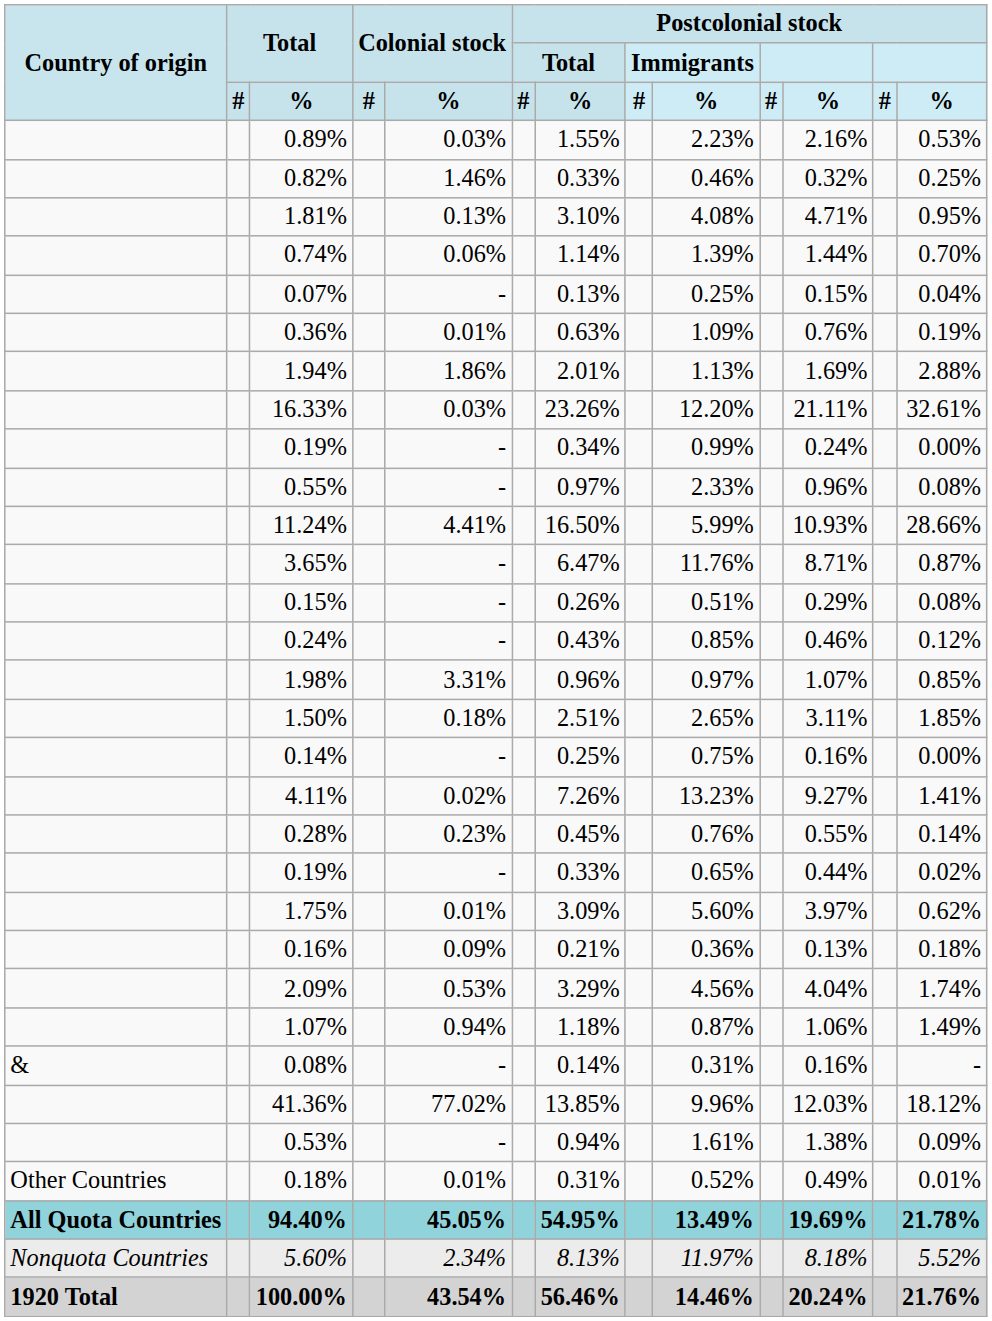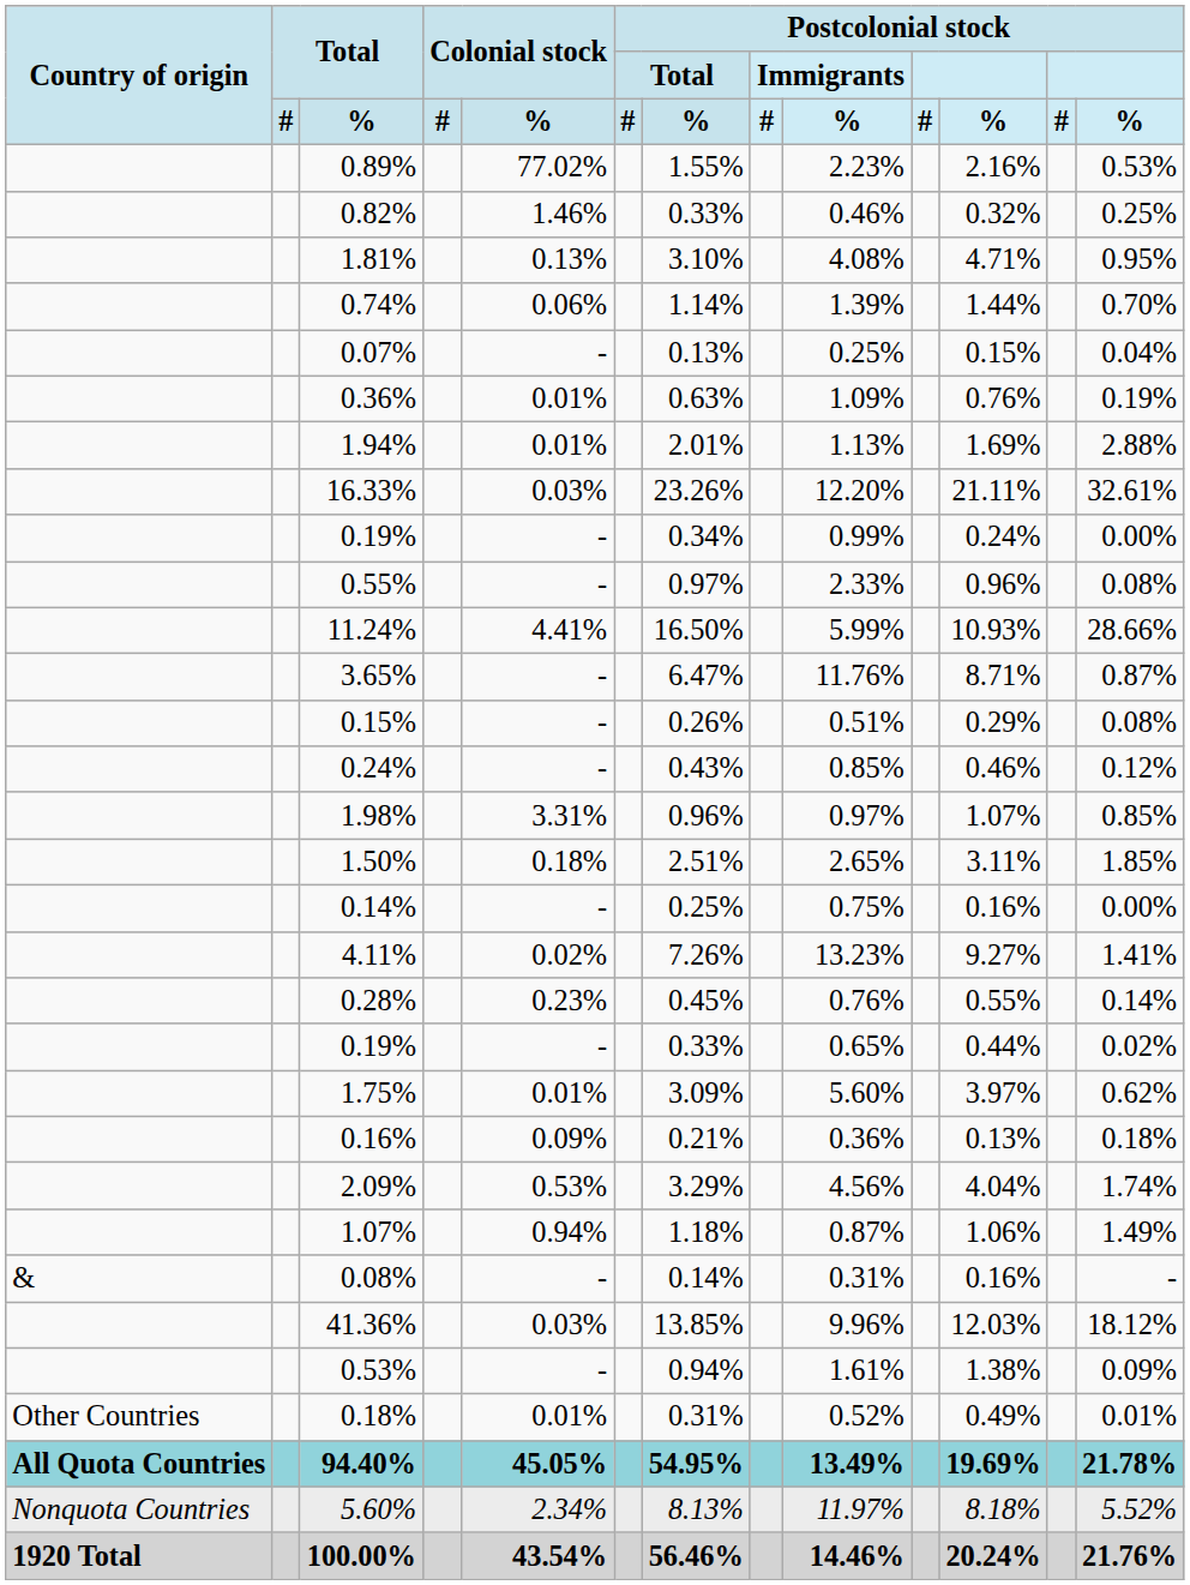 <table class="wikitable sortable">
 <tr>
 <th colspan=1 rowspan=3 style="text-align:center; background-color:#C8E5EE;"><strong>Country of origin</strong></th>
 <th rowspan="2"  colspan=2 style="text-align:center; background-color:#C6E3EC;"><strong>Total</strong></th>
 <th rowspan="2"  colspan=2 style="text-align:center; background-color:#C6E3EC;"><strong>Colonial stock</strong></th>
 <th rowspan="1"  colspan=8 style="text-align:center; background-color:#C6E3EC;"><strong>Postcolonial stock</strong></th>
 </tr>
 <tr>
 <th rowspan="1"  colspan=2 style="text-align:center; background-color:#C6E3EC;"><strong>Total</strong></th>
 <th rowspan="1"  colspan=2 style="text-align:center; background-color:#CEECF6;"><strong>Immigrants</strong></th>
 <th rowspan="1"  colspan=2 style="text-align:center; background-color:#CEECF6;"><strong></strong></th>
 <th rowspan="1"  colspan=2 style="text-align:center; background-color:#CEECF6;"><strong></strong></th>
 </tr>
 <tr>
 <th style="text-align:center; background-color:#C6E3EC;">#</th>
 <th style="text-align:center; background-color:#C6E3EC;">%</th>
 <th style="text-align:center; background-color:#C6E3EC;">#</th>
 <th style="text-align:center; background-color:#C6E3EC;">%</th>
 <th style="text-align:center; background-color:#C6E3EC;">#</th>
 <th style="text-align:center; background-color:#C6E3EC;">%</th>
 <th style="text-align:center; background-color:#CEECF6;">#</th>
 <th style="text-align:center; background-color:#CEECF6;">%</th>
 <th style="text-align:center; background-color:#CEECF6;">#</th>
 <th style="text-align:center; background-color:#CEECF6;">%</th>
 <th style="text-align:center; background-color:#CEECF6;">#</th>
 <th style="text-align:center; background-color:#CEECF6;">%</th>
 </tr>
 <tr>
 <td border = "1"></td>
 <td align="right"></td>
 <td align="right">0.89%</td>
 <td align="right"></td>
-<td align="right">0.03%</td>
+<td align="right">77.02%</td>
 <td align="right"></td>
 <td align="right">1.55%</td>
 <td align="right"></td>
 <td align="right">2.23%</td>
 <td align="right"></td>
 <td align="right">2.16%</td>
 <td align="right"></td>
 <td align="right">0.53%</td>
 </tr>
 <tr>
 <td border = "1"></td>
 <td align="right"></td>
 <td align="right">0.82%</td>
 <td align="right"></td>
 <td align="right">1.46%</td>
 <td align="right"></td>
 <td align="right">0.33%</td>
 <td align="right"></td>
 <td align="right">0.46%</td>
 <td align="right"></td>
 <td align="right">0.32%</td>
 <td align="right"></td>
 <td align="right">0.25%</td>
 </tr>
 <tr>
 <td border = "1"></td>
 <td align="right"></td>
 <td align="right">1.81%</td>
 <td align="right"></td>
 <td align="right">0.13%</td>
 <td align="right"></td>
 <td align="right">3.10%</td>
 <td align="right"></td>
 <td align="right">4.08%</td>
 <td align="right"></td>
 <td align="right">4.71%</td>
 <td align="right"></td>
 <td align="right">0.95%</td>
 </tr>
 <tr>
 <td border = "1"></td>
 <td align="right"></td>
 <td align="right">0.74%</td>
 <td align="right"></td>
 <td align="right">0.06%</td>
 <td align="right"></td>
 <td align="right">1.14%</td>
 <td align="right"></td>
 <td align="right">1.39%</td>
 <td align="right"></td>
 <td align="right">1.44%</td>
 <td align="right"></td>
 <td align="right">0.70%</td>
 </tr>
 <tr>
 <td border = "1"></td>
 <td align="right"></td>
 <td align="right">0.07%</td>
 <td align="right"></td>
 <td align="right">-</td>
 <td align="right"></td>
 <td align="right">0.13%</td>
 <td align="right"></td>
 <td align="right">0.25%</td>
 <td align="right"></td>
 <td align="right">0.15%</td>
 <td align="right"></td>
 <td align="right">0.04%</td>
 </tr>
 <tr>
 <td border = "1"></td>
 <td align="right"></td>
 <td align="right">0.36%</td>
 <td align="right"></td>
 <td align="right">0.01%</td>
 <td align="right"></td>
 <td align="right">0.63%</td>
 <td align="right"></td>
 <td align="right">1.09%</td>
 <td align="right"></td>
 <td align="right">0.76%</td>
 <td align="right"></td>
 <td align="right">0.19%</td>
 </tr>
 <tr>
 <td border = "1"></td>
 <td align="right"></td>
 <td align="right">1.94%</td>
 <td align="right"></td>
-<td align="right">1.86%</td>
+<td align="right">0.01%</td>
 <td align="right"></td>
 <td align="right">2.01%</td>
 <td align="right"></td>
 <td align="right">1.13%</td>
 <td align="right"></td>
 <td align="right">1.69%</td>
 <td align="right"></td>
 <td align="right">2.88%</td>
 </tr>
 <tr>
 <td border = "1"></td>
 <td align="right"></td>
 <td align="right">16.33%</td>
 <td align="right"></td>
 <td align="right">0.03%</td>
 <td align="right"></td>
 <td align="right">23.26%</td>
 <td align="right"></td>
 <td align="right">12.20%</td>
 <td align="right"></td>
 <td align="right">21.11%</td>
 <td align="right"></td>
 <td align="right">32.61%</td>
 </tr>
 <tr>
 <td border = "1"></td>
 <td align="right"></td>
 <td align="right">0.19%</td>
 <td align="right"></td>
 <td align="right">-</td>
 <td align="right"></td>
 <td align="right">0.34%</td>
 <td align="right"></td>
 <td align="right">0.99%</td>
 <td align="right"></td>
 <td align="right">0.24%</td>
 <td align="right"></td>
 <td align="right">0.00%</td>
 </tr>
 <tr>
 <td border = "1"></td>
 <td align="right"></td>
 <td align="right">0.55%</td>
 <td align="right"></td>
 <td align="right">-</td>
 <td align="right"></td>
 <td align="right">0.97%</td>
 <td align="right"></td>
 <td align="right">2.33%</td>
 <td align="right"></td>
 <td align="right">0.96%</td>
 <td align="right"></td>
 <td align="right">0.08%</td>
 </tr>
 <tr>
 <td border = "1"></td>
 <td align="right"></td>
 <td align="right">11.24%</td>
 <td align="right"></td>
 <td align="right">4.41%</td>
 <td align="right"></td>
 <td align="right">16.50%</td>
 <td align="right"></td>
 <td align="right">5.99%</td>
 <td align="right"></td>
 <td align="right">10.93%</td>
 <td align="right"></td>
 <td align="right">28.66%</td>
 </tr>
 <tr>
 <td border = "1"></td>
 <td align="right"></td>
 <td align="right">3.65%</td>
 <td align="right"></td>
 <td align="right">-</td>
 <td align="right"></td>
 <td align="right">6.47%</td>
 <td align="right"></td>
 <td align="right">11.76%</td>
 <td align="right"></td>
 <td align="right">8.71%</td>
 <td align="right"></td>
 <td align="right">0.87%</td>
 </tr>
 <tr>
 <td border = "1"></td>
 <td align="right"></td>
 <td align="right">0.15%</td>
 <td align="right"></td>
 <td align="right">-</td>
 <td align="right"></td>
 <td align="right">0.26%</td>
 <td align="right"></td>
 <td align="right">0.51%</td>
 <td align="right"></td>
 <td align="right">0.29%</td>
 <td align="right"></td>
 <td align="right">0.08%</td>
 </tr>
 <tr>
 <td border = "1"></td>
 <td align="right"></td>
 <td align="right">0.24%</td>
 <td align="right"></td>
 <td align="right">-</td>
 <td align="right"></td>
 <td align="right">0.43%</td>
 <td align="right"></td>
 <td align="right">0.85%</td>
 <td align="right"></td>
 <td align="right">0.46%</td>
 <td align="right"></td>
 <td align="right">0.12%</td>
 </tr>
 <tr>
 <td border = "1"></td>
 <td align="right"></td>
 <td align="right">1.98%</td>
 <td align="right"></td>
 <td align="right">3.31%</td>
 <td align="right"></td>
 <td align="right">0.96%</td>
 <td align="right"></td>
 <td align="right">0.97%</td>
 <td align="right"></td>
 <td align="right">1.07%</td>
 <td align="right"></td>
 <td align="right">0.85%</td>
 </tr>
 <tr>
 <td border = "1"></td>
 <td align="right"></td>
 <td align="right">1.50%</td>
 <td align="right"></td>
 <td align="right">0.18%</td>
 <td align="right"></td>
 <td align="right">2.51%</td>
 <td align="right"></td>
 <td align="right">2.65%</td>
 <td align="right"></td>
 <td align="right">3.11%</td>
 <td align="right"></td>
 <td align="right">1.85%</td>
 </tr>
 <tr>
 <td border="1"></td>
 <td align="right"></td>
 <td align="right">0.14%</td>
 <td align="right"></td>
 <td align="right">-</td>
 <td align="right"></td>
 <td align="right">0.25%</td>
 <td align="right"></td>
 <td align="right">0.75%</td>
 <td align="right"></td>
 <td align="right">0.16%</td>
 <td align="right"></td>
 <td align="right">0.00%</td>
 </tr>
 <tr>
 <td border="1"></td>
 <td align="right"></td>
 <td align="right">4.11%</td>
 <td align="right"></td>
 <td align="right">0.02%</td>
 <td align="right"></td>
 <td align="right">7.26%</td>
 <td align="right"></td>
 <td align="right">13.23%</td>
 <td align="right"></td>
 <td align="right">9.27%</td>
 <td align="right"></td>
 <td align="right">1.41%</td>
 </tr>
 <tr>
 <td border="1"></td>
 <td align="right"></td>
 <td align="right">0.28%</td>
 <td align="right"></td>
 <td align="right">0.23%</td>
 <td align="right"></td>
 <td align="right">0.45%</td>
 <td align="right"></td>
 <td align="right">0.76%</td>
 <td align="right"></td>
 <td align="right">0.55%</td>
 <td align="right"></td>
 <td align="right">0.14%</td>
 </tr>
 <tr>
 <td border="1"></td>
 <td align="right"></td>
 <td align="right">0.19%</td>
 <td align="right"></td>
 <td align="right">-</td>
 <td align="right"></td>
 <td align="right">0.33%</td>
 <td align="right"></td>
 <td align="right">0.65%</td>
 <td align="right"></td>
 <td align="right">0.44%</td>
 <td align="right"></td>
 <td align="right">0.02%</td>
 </tr>
 <tr>
 <td border="1"></td>
 <td align="right"></td>
 <td align="right">1.75%</td>
 <td align="right"></td>
 <td align="right">0.01%</td>
 <td align="right"></td>
 <td align="right">3.09%</td>
 <td align="right"></td>
 <td align="right">5.60%</td>
 <td align="right"></td>
 <td align="right">3.97%</td>
 <td align="right"></td>
 <td align="right">0.62%</td>
 </tr>
 <tr>
 <td border="1"></td>
 <td align="right"></td>
 <td align="right">0.16%</td>
 <td align="right"></td>
 <td align="right">0.09%</td>
 <td align="right"></td>
 <td align="right">0.21%</td>
 <td align="right"></td>
 <td align="right">0.36%</td>
 <td align="right"></td>
 <td align="right">0.13%</td>
 <td align="right"></td>
 <td align="right">0.18%</td>
 </tr>
 <tr>
 <td border = "1"></td>
 <td align="right"></td>
 <td align="right">2.09%</td>
 <td align="right"></td>
 <td align="right">0.53%</td>
 <td align="right"></td>
 <td align="right">3.29%</td>
 <td align="right"></td>
 <td align="right">4.56%</td>
 <td align="right"></td>
 <td align="right">4.04%</td>
 <td align="right"></td>
 <td align="right">1.74%</td>
 </tr>
 <tr>
 <td border = "1"></td>
 <td align="right"></td>
 <td align="right">1.07%</td>
 <td align="right"></td>
 <td align="right">0.94%</td>
 <td align="right"></td>
 <td align="right">1.18%</td>
 <td align="right"></td>
 <td align="right">0.87%</td>
 <td align="right"></td>
 <td align="right">1.06%</td>
 <td align="right"></td>
 <td align="right">1.49%</td>
 </tr>
 <tr>
 <td border = "1"> & </td>
 <td align="right"></td>
 <td align="right">0.08%</td>
 <td align="right"></td>
 <td align="right">-</td>
 <td align="right"></td>
 <td align="right">0.14%</td>
 <td align="right"></td>
 <td align="right">0.31%</td>
 <td align="right"></td>
 <td align="right">0.16%</td>
 <td align="right"></td>
 <td align="right">-</td>
 </tr>
 <tr>
 <td border="1"></td>
 <td align="right"></td>
 <td align="right">41.36%</td>
 <td align="right"></td>
-<td align="right">77.02%</td>
+<td align="right">0.03%</td>
 <td align="right"></td>
 <td align="right">13.85%</td>
 <td align="right"></td>
 <td align="right">9.96%</td>
 <td align="right"></td>
 <td align="right">12.03%</td>
 <td align="right"></td>
 <td align="right">18.12%</td>
 </tr>
 <tr>
 <td border = "1"></td>
 <td align="right"></td>
 <td align="right">0.53%</td>
 <td align="right"></td>
 <td align="right">-</td>
 <td align="right"></td>
 <td align="right">0.94%</td>
 <td align="right"></td>
 <td align="right">1.61%</td>
 <td align="right"></td>
 <td align="right">1.38%</td>
 <td align="right"></td>
 <td align="right">0.09%</td>
 </tr>
 <tr>
 <td border = "1">Other Countries</td>
 <td align="right"></td>
 <td align="right">0.18%</td>
 <td align="right"></td>
 <td align="right">0.01%</td>
 <td align="right"></td>
 <td align="right">0.31%</td>
 <td align="right"></td>
 <td align="right">0.52%</td>
 <td align="right"></td>
 <td align="right">0.49%</td>
 <td align="right"></td>
 <td align="right">0.01%</td>
 </tr>
 <tr bgcolor="#90D3DB">
 <td border = "1"><strong>All Quota Countries</strong></td>
 <td align="right"><strong></strong></td>
 <td align="right"><strong>94.40%</strong></td>
 <td align="right"><strong></strong></td>
 <td align="right"><strong>45.05%</strong></td>
 <td align="right"><strong></strong></td>
 <td align="right"><strong>54.95%</strong></td>
 <td align="right"><strong></strong></td>
 <td align="right"><strong>13.49%</strong></td>
 <td align="right"><strong></strong></td>
 <td align="right"><strong>19.69%</strong></td>
 <td align="right"><strong></strong></td>
 <td align="right"><strong>21.78%</strong></td>
 </tr>
 <tr bgcolor="#ECECEC">
 <td border = "1"><em>Nonquota Countries</em></td>
 <td align="right"><em></em></td>
 <td align="right"><em>5.60%</em></td>
 <td align="right"><em></em></td>
 <td align="right"><em>2.34%</em></td>
 <td align="right"><em></em></td>
 <td align="right"><em>8.13%</em></td>
 <td align="right"><em></em></td>
 <td align="right"><em>11.97%</em></td>
 <td align="right"><em></em></td>
 <td align="right"><em>8.18%</em></td>
 <td align="right"><em></em></td>
 <td align="right"><em>5.52%</em></td>
 </tr>
 <tr class="sortbottom" bgcolor="lightgrey">
 <td border = "1"><strong>1920  Total</strong></td>
 <td align="right"><strong></strong></td>
 <td align="right"><strong>100.00%</strong></td>
 <td align="right"><strong></strong></td>
 <td align="right"><strong>43.54%</strong></td>
 <td align="right"><strong></strong></td>
 <td align="right"><strong>56.46%</strong></td>
 <td align="right"><strong></strong></td>
 <td align="right"><strong>14.46%</strong></td>
 <td align="right"><strong></strong></td>
 <td align="right"><strong>20.24%</strong></td>
 <td align="right"><strong></strong></td>
 <td align="right"><strong>21.76%</strong></td>
 </tr>
 </table>
